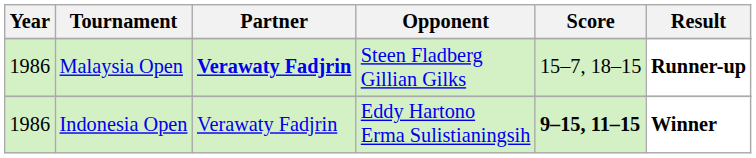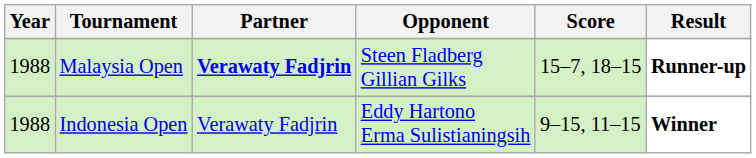 <table class="sortable wikitable" style="font-size: 90%">
 <tr>
 <th>Year</th>
 <th>Tournament</th>
 <th>Partner</th>
 <th>Opponent</th>
 <th>Score</th>
 <th>Result</th>
 </tr>
 <tr>
 </tr>
 <tr style="background:#D4F1C5">
-<td align="center">1986</td>
+<td align="center">1988</td>
 <td align="left"><a href='#'>Malaysia Open</a></td>
 <td align="left"><strong> <a href='#'>Verawaty Fadjrin</a></strong></td>
 <td align="left"> <a href='#'>Steen Fladberg</a> <br>  <a href='#'>Gillian Gilks</a></td>
 <td align="left">15–7, 18–15</td>
 <td style="text-align:left; background:white"> <strong>Runner-up</strong></td>
 </tr>
 <tr>
 </tr>
 <tr style="background:#D4F1C5">
-<td align="center">1986</td>
+<td align="center">1988</td>
 <td align="left"><a href='#'>Indonesia Open</a></td>
 <td align="left"> <a href='#'>Verawaty Fadjrin</a></td>
 <td align="left"> <a href='#'>Eddy Hartono</a> <br>  <a href='#'>Erma Sulistianingsih</a></td>
-<td align="left"><strong>9–15, 11–15</strong></td>
+<td align="left">9–15, 11–15</td>
 <td style="text-align:left; background:white"> <strong>Winner</strong></td>
 </tr>
 </table>
